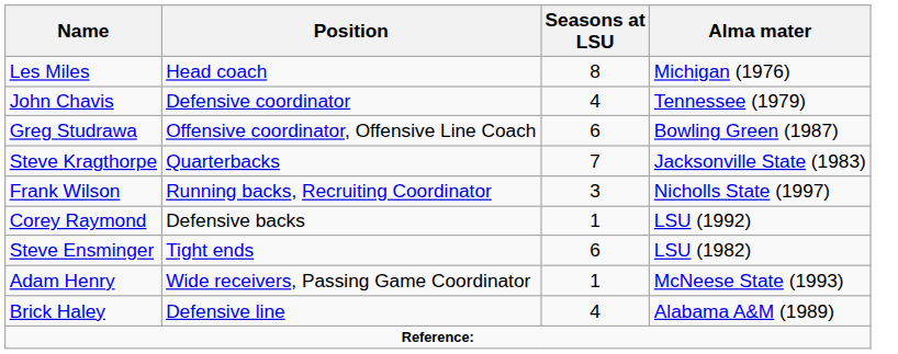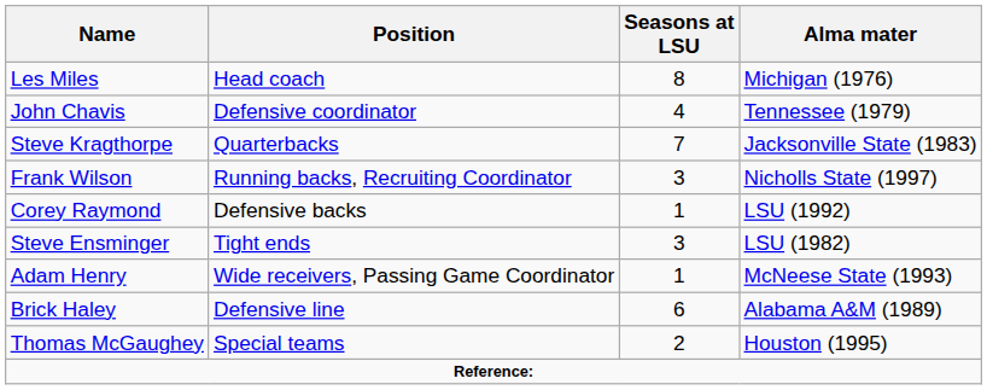 <table class="wikitable" border="1" style="font-size:90%;">
 <tr>
 <th>Name</th>
 <th>Position</th>
 <th>Seasons at<br>LSU</th>
 <th>Alma mater</th>
 </tr>
 <tr>
 <td><a href='#'>Les Miles</a></td>
 <td><a href='#'>Head coach</a></td>
 <td align=center>8</td>
 <td><a href='#'>Michigan</a> (1976)</td>
 </tr>
 <tr>
 <td><a href='#'>John Chavis</a></td>
 <td><a href='#'>Defensive coordinator</a></td>
 <td align=center>4</td>
 <td><a href='#'>Tennessee</a> (1979)</td>
-</tr>
-<tr>
-<td><a href='#'>Greg Studrawa</a></td>
-<td><a href='#'>Offensive coordinator</a>, Offensive Line Coach</td>
-<td align=center>6</td>
-<td><a href='#'>Bowling Green</a> (1987)</td>
 </tr>
 <tr>
 <td><a href='#'>Steve Kragthorpe</a></td>
 <td><a href='#'>Quarterbacks</a></td>
 <td align=center>7</td>
 <td><a href='#'>Jacksonville State</a> (1983)</td>
 </tr>
 <tr>
 <td><a href='#'>Frank Wilson</a></td>
 <td><a href='#'>Running backs</a>, <a href='#'>Recruiting Coordinator</a></td>
 <td align=center>3</td>
 <td><a href='#'>Nicholls State</a> (1997)</td>
 </tr>
 <tr>
 <td><a href='#'>Corey Raymond</a></td>
 <td>Defensive backs</td>
 <td align=center>1</td>
 <td><a href='#'>LSU</a> (1992)</td>
 </tr>
 <tr>
 <td><a href='#'>Steve Ensminger</a></td>
 <td><a href='#'>Tight ends</a></td>
-<td align=center>6</td>
+<td align=center>3</td>
 <td><a href='#'>LSU</a> (1982)</td>
 </tr>
 <tr>
 <td><a href='#'>Adam Henry</a></td>
 <td><a href='#'>Wide receivers</a>, Passing Game Coordinator</td>
 <td align=center>1</td>
 <td><a href='#'>McNeese State</a> (1993)</td>
 </tr>
 <tr>
 <td><a href='#'>Brick Haley</a></td>
 <td><a href='#'>Defensive line</a></td>
-<td align=center>4</td>
+<td align=center>6</td>
 <td><a href='#'>Alabama A&M</a> (1989)</td>
+</tr>
+<tr>
+<td><a href='#'>Thomas McGaughey</a></td>
+<td><a href='#'>Special teams</a></td>
+<td align=center>2</td>
+<td><a href='#'>Houston</a> (1995)</td>
 </tr>
 <tr>
 <td colspan="4" style="font-size: 8pt" align="center"><strong>Reference:</strong></td>
 </tr>
 </table>
